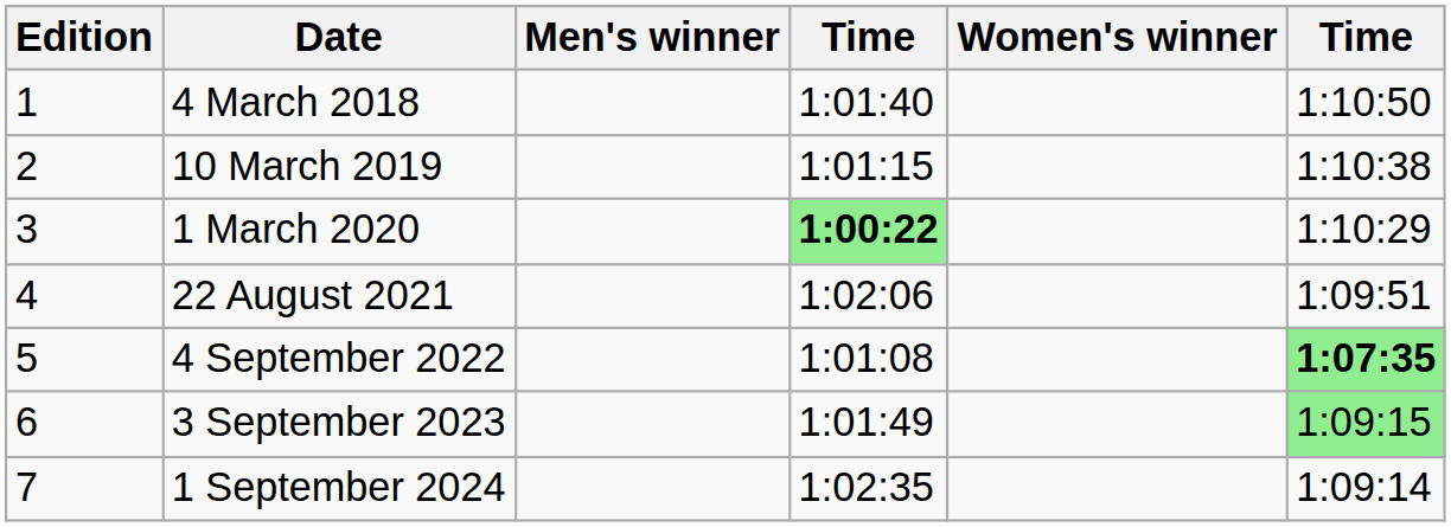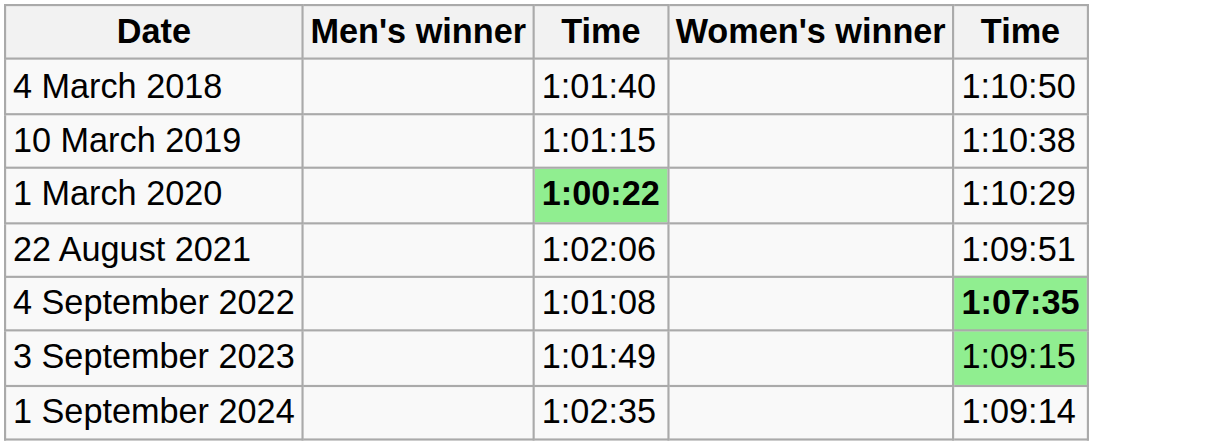 <table class="wikitable">
 <tr>
-<th>Edition</th>
 <th>Date</th>
 <th>Men's winner</th>
 <th>Time</th>
 <th>Women's winner</th>
 <th>Time</th>
 </tr>
 <tr>
-<td>1</td>
 <td>4 March 2018</td>
 <td></td>
 <td>1:01:40</td>
 <td></td>
 <td>1:10:50</td>
 </tr>
 <tr>
-<td>2</td>
 <td>10 March 2019</td>
 <td></td>
 <td>1:01:15</td>
 <td></td>
 <td>1:10:38</td>
 </tr>
 <tr>
-<td>3</td>
 <td>1 March 2020</td>
 <td></td>
 <td bgcolor="lightgreen"><strong>1:00:22</strong></td>
 <td></td>
 <td>1:10:29</td>
 </tr>
 <tr>
-<td>4</td>
 <td>22 August 2021</td>
 <td></td>
 <td>1:02:06</td>
 <td></td>
 <td>1:09:51</td>
 </tr>
 <tr>
-<td>5</td>
 <td>4 September 2022</td>
 <td></td>
 <td>1:01:08</td>
 <td></td>
 <td bgcolor="lightgreen"><strong>1:07:35</strong></td>
 </tr>
 <tr>
-<td>6</td>
 <td>3 September 2023</td>
 <td></td>
 <td>1:01:49</td>
 <td></td>
 <td style="background: lightgreen;">1:09:15</td>
 </tr>
 <tr>
-<td>7</td>
 <td>1 September 2024</td>
 <td></td>
 <td>1:02:35</td>
 <td></td>
 <td>1:09:14</td>
 </tr>
 </table>
